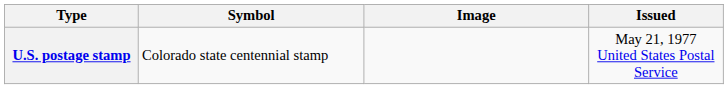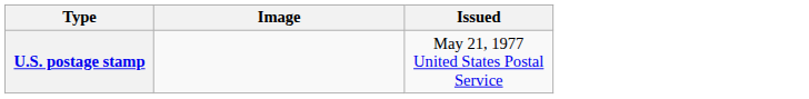 <table class=wikitable>
 <tr>
 <th scope=col width=140px>Type</th>
-<th scope=col width=240px>Symbol</th>
 <th scope=col width=240px>Image</th>
 <th scope=col width=140px>Issued</th>
 </tr>
 <tr>
 <th scope=row><a href='#'>U.S. postage stamp</a></th>
-<td>Colorado state centennial stamp</td>
 <td align=center></td>
 <td align=center>May 21, 1977<br><a href='#'>United States Postal Service</a></td>
 </tr>
 </table>
